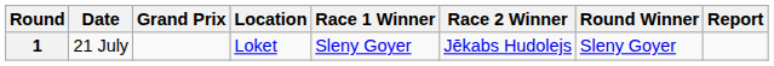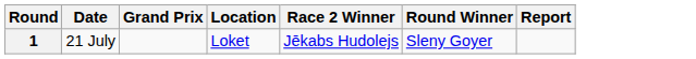 <table class="wikitable" style="font-size: 85%;">
 <tr>
 <th>Round</th>
 <th>Date</th>
 <th>Grand Prix</th>
 <th>Location</th>
-<th>Race 1 Winner</th>
 <th>Race 2 Winner</th>
 <th>Round Winner</th>
 <th>Report</th>
 </tr>
 <tr>
 <th>1</th>
 <td>21 July</td>
 <td></td>
 <td><a href='#'>Loket</a></td>
-<td> <a href='#'>Sleny Goyer</a></td>
 <td> <a href='#'>Jēkabs Hudolejs</a></td>
 <td> <a href='#'>Sleny Goyer</a></td>
 <td></td>
 </tr>
 </table>
